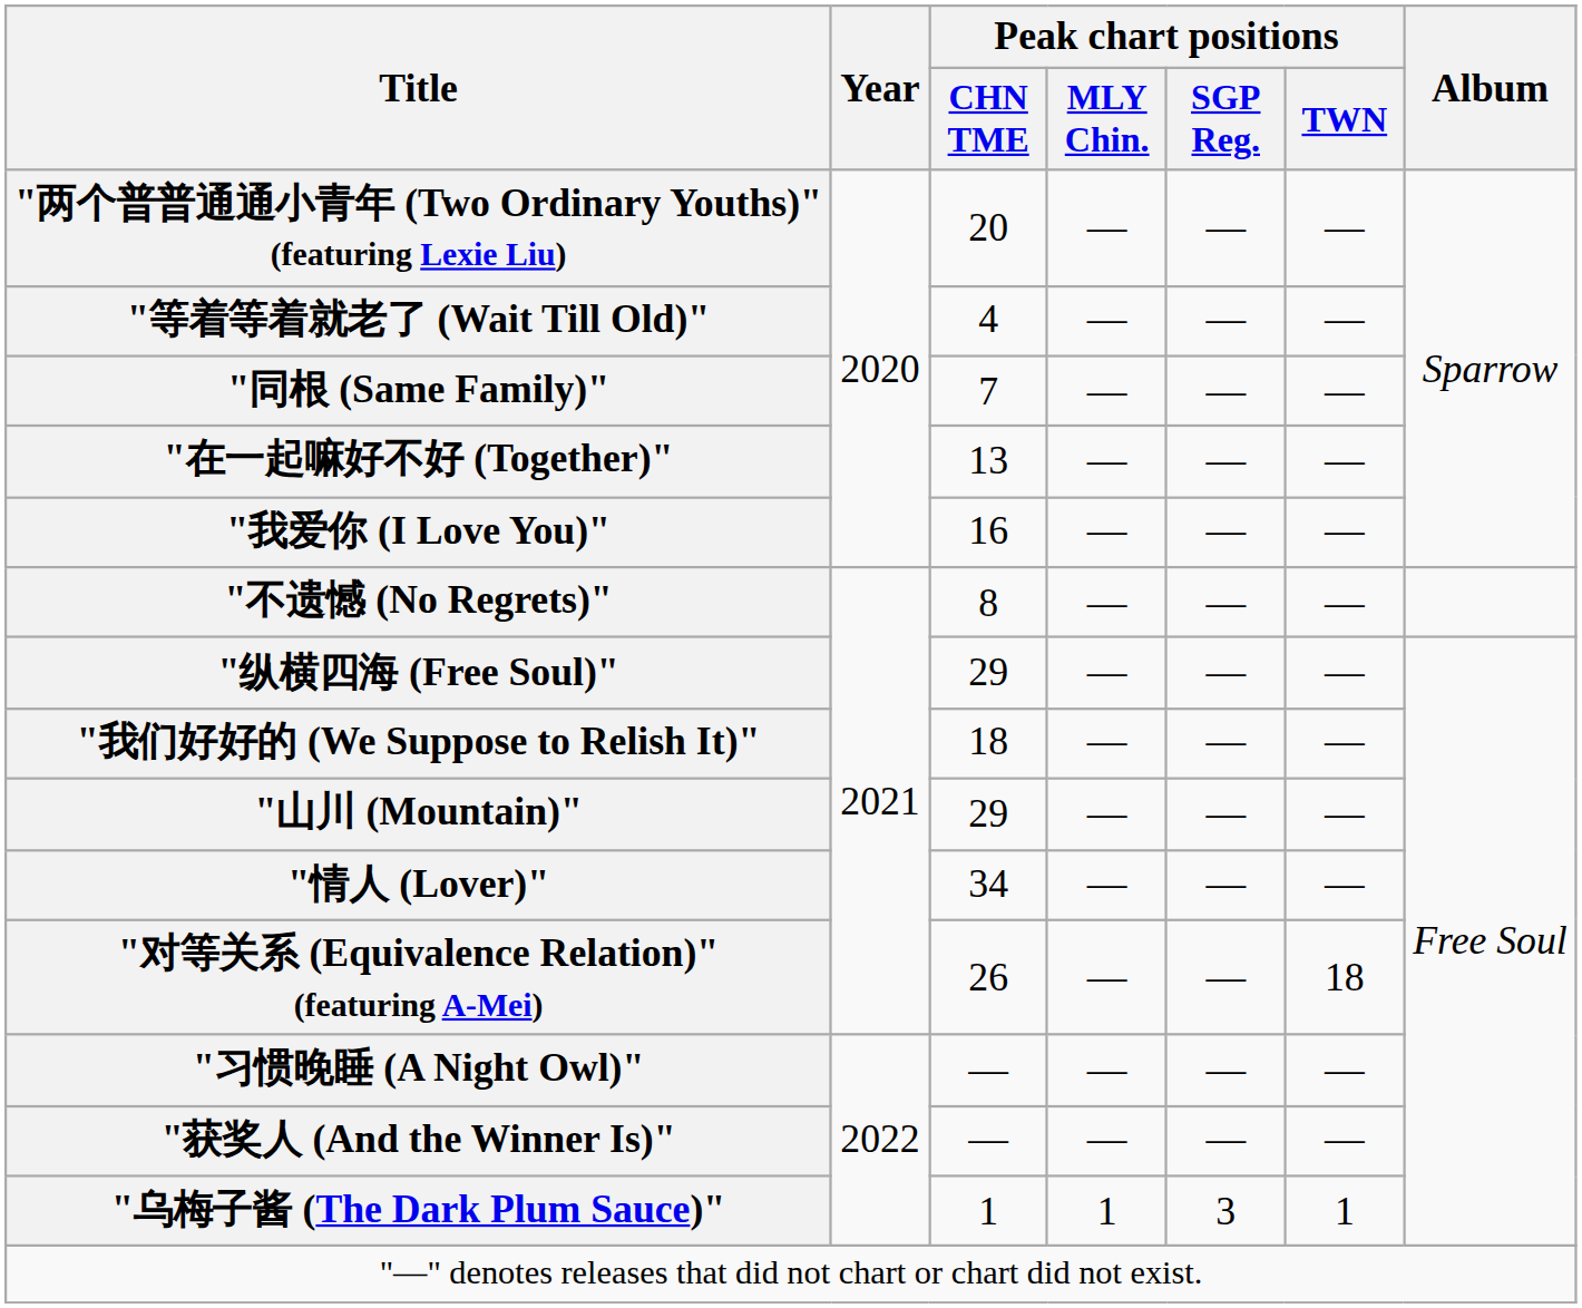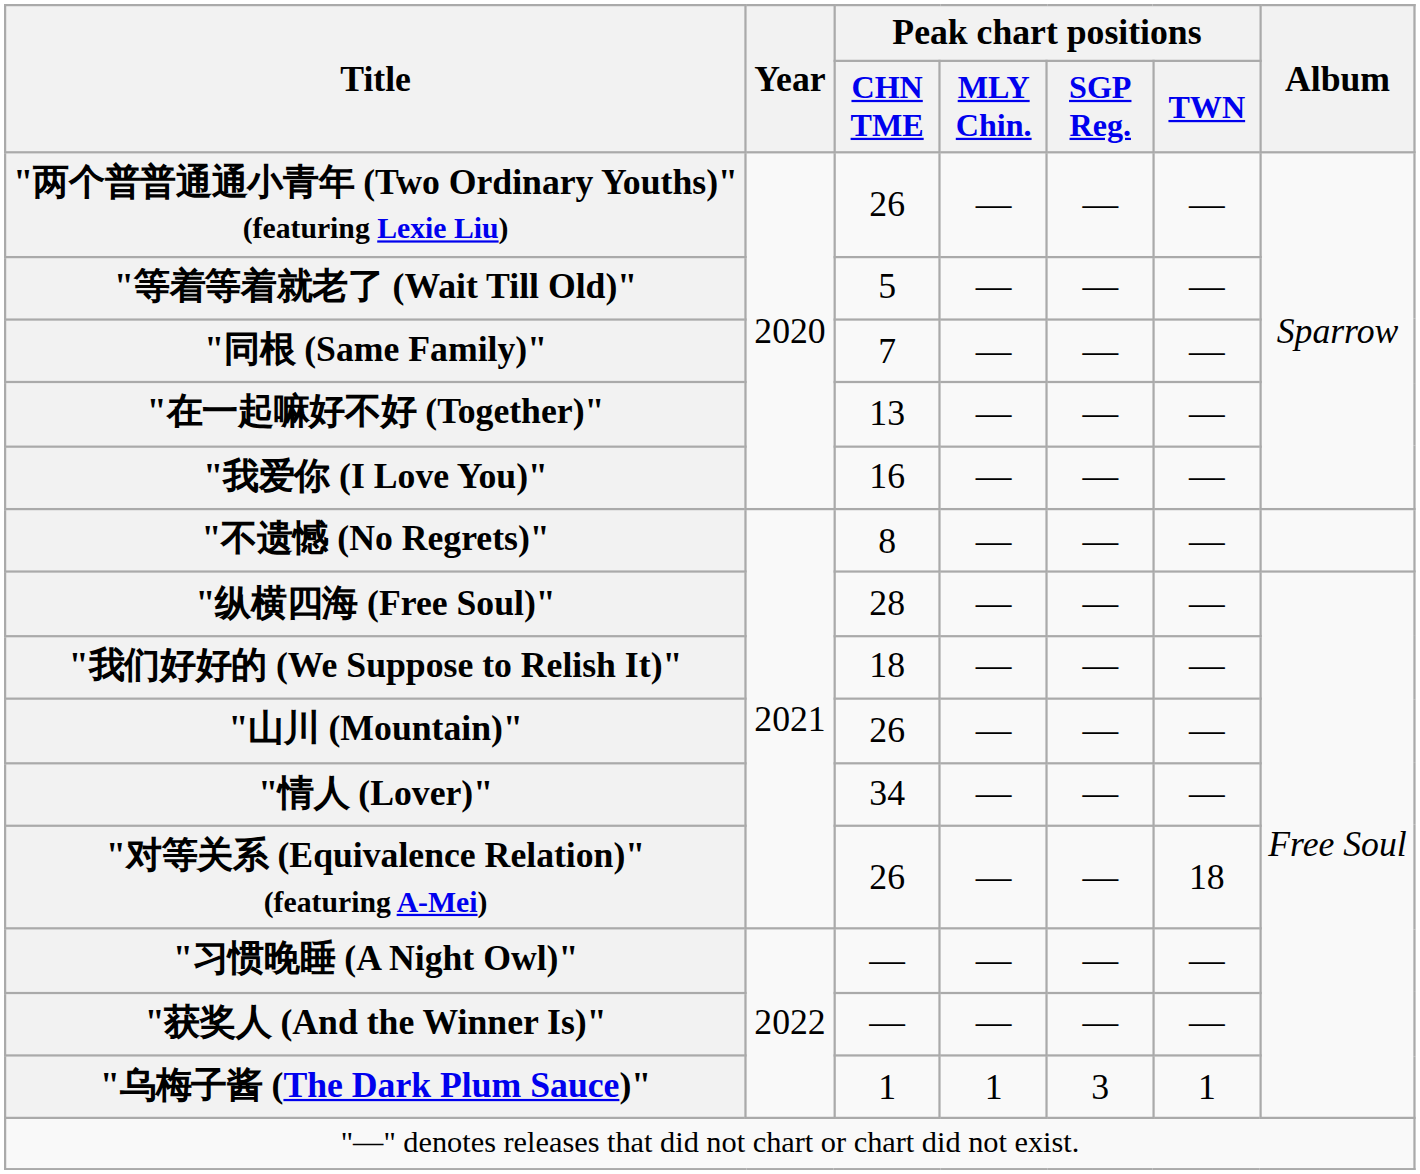 <table class="wikitable plainrowheaders" style="text-align:center;">
 <tr>
 <th rowspan="2">Title</th>
 <th rowspan="2">Year</th>
 <th colspan="4">Peak chart positions</th>
 <th rowspan="2">Album</th>
 </tr>
 <tr>
 <th scope="col" style="width:2.85em;font-size:90%;"><a href='#'>CHN TME</a><br></th>
 <th scope="col" style="width:2.85em;font-size:90%;"><a href='#'>MLY Chin.</a><br></th>
 <th scope="col" style="width:2.85em;font-size:90%;"><a href='#'>SGP Reg.</a><br></th>
 <th scope="col" style="width:2.85em;font-size:90%;"><a href='#'>TWN</a><br></th>
 </tr>
 <tr>
 <th scope="row">"两个普普通通小青年 (Two Ordinary Youths)"<br><small>(featuring <a href='#'>Lexie Liu</a>)</small></th>
 <td rowspan="5">2020</td>
-<td>20</td>
+<td>26</td>
 <td>—</td>
 <td>—</td>
 <td>—</td>
 <td rowspan="5"><em>Sparrow</em></td>
 </tr>
 <tr>
 <th scope="row">"等着等着就老了 (Wait Till Old)"</th>
-<td>4</td>
+<td>5</td>
 <td>—</td>
 <td>—</td>
 <td>—</td>
 </tr>
 <tr>
 <th scope="row">"同根 (Same Family)"</th>
 <td>7</td>
 <td>—</td>
 <td>—</td>
 <td>—</td>
 </tr>
 <tr>
 <th scope="row">"在一起嘛好不好 (Together)"</th>
 <td>13</td>
 <td>—</td>
 <td>—</td>
 <td>—</td>
 </tr>
 <tr>
 <th scope="row">"我爱你 (I Love You)"</th>
 <td>16</td>
 <td>—</td>
 <td>—</td>
 <td>—</td>
 </tr>
 <tr>
 <th scope="row">"不遗憾 (No Regrets)"</th>
 <td rowspan="6">2021</td>
 <td>8</td>
 <td>—</td>
 <td>—</td>
 <td>—</td>
 <td></td>
 </tr>
 <tr>
 <th scope="row">"纵横四海 (Free Soul)"</th>
-<td>29</td>
+<td>28</td>
 <td>—</td>
 <td>—</td>
 <td>—</td>
 <td rowspan="8"><em>Free Soul</em></td>
 </tr>
 <tr>
 <th scope="row">"我们好好的 (We Suppose to Relish It)"</th>
 <td>18</td>
 <td>—</td>
 <td>—</td>
 <td>—</td>
 </tr>
 <tr>
 <th scope="row">"山川 (Mountain)"</th>
-<td>29</td>
+<td>26</td>
 <td>—</td>
 <td>—</td>
 <td>—</td>
 </tr>
 <tr>
 <th scope="row">"情人 (Lover)"</th>
 <td>34</td>
 <td>—</td>
 <td>—</td>
 <td>—</td>
 </tr>
 <tr>
 <th scope="row">"对等关系 (Equivalence Relation)"<br><small>(featuring <a href='#'>A-Mei</a>)</small></th>
 <td>26</td>
 <td>—</td>
 <td>—</td>
 <td>18</td>
 </tr>
 <tr>
 <th scope="row">"习惯晚睡 (A Night Owl)"</th>
 <td rowspan="3">2022</td>
 <td>—</td>
 <td>—</td>
 <td>—</td>
 <td>—</td>
 </tr>
 <tr>
 <th scope="row">"获奖人 (And the Winner Is)"</th>
 <td>—</td>
 <td>—</td>
 <td>—</td>
 <td>—</td>
 </tr>
 <tr>
 <th scope="row">"乌梅子酱 (<a href='#'>The Dark Plum Sauce</a>)"</th>
 <td>1</td>
 <td>1</td>
 <td>3</td>
 <td>1</td>
 </tr>
 <tr>
 <td colspan="7" style="font-size:85%">"—" denotes releases that did not chart or chart did not exist.</td>
 </tr>
 </table>
